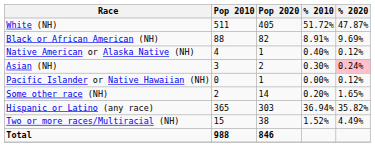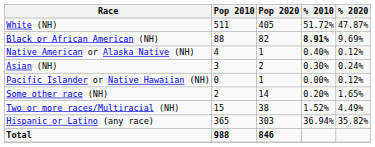 <table class="wikitable">
 <tr>
 <th>Race</th>
 <th>Pop 2010</th>
 <th>Pop 2020</th>
 <th>% 2010</th>
 <th>% 2020</th>
 </tr>
 <tr>
 <td><a href='#'>White</a> (NH)</td>
 <td>511</td>
 <td>405</td>
 <td>51.72%</td>
 <td>47.87%</td>
 </tr>
 <tr>
 <td><a href='#'>Black or African American</a> (NH)</td>
 <td>88</td>
 <td>82</td>
-<td>8.91%</td>
+<td><strong>8.91%</strong></td>
 <td>9.69%</td>
 </tr>
 <tr>
 <td><a href='#'>Native American</a> or <a href='#'>Alaska Native</a> (NH)</td>
 <td>4</td>
 <td>1</td>
 <td>0.40%</td>
 <td>0.12%</td>
 </tr>
 <tr>
 <td><a href='#'>Asian</a> (NH)</td>
 <td>3</td>
 <td>2</td>
 <td>0.30%</td>
-<td style="background: pink;">0.24%</td>
+<td>0.24%</td>
 </tr>
 <tr>
 <td><a href='#'>Pacific Islander</a> or <a href='#'>Native Hawaiian</a> (NH)</td>
 <td>0</td>
 <td>1</td>
 <td>0.00%</td>
 <td>0.12%</td>
 </tr>
 <tr>
 <td><a href='#'>Some other race</a> (NH)</td>
 <td>2</td>
 <td>14</td>
 <td>0.20%</td>
 <td>1.65%</td>
 </tr>
 <tr>
+<td><a href='#'>Two or more races/Multiracial</a> (NH)</td>
+<td>15</td>
+<td>38</td>
+<td>1.52%</td>
+<td>4.49%</td>
+</tr>
+<tr>
 <td><a href='#'>Hispanic or Latino</a> (any race)</td>
 <td>365</td>
 <td>303</td>
 <td>36.94%</td>
 <td>35.82%</td>
-</tr>
-<tr>
-<td><a href='#'>Two or more races/Multiracial</a> (NH)</td>
-<td>15</td>
-<td>38</td>
-<td>1.52%</td>
-<td>4.49%</td>
 </tr>
 <tr>
 <td><strong>Total</strong></td>
 <td><strong>988</strong></td>
 <td><strong>846</strong></td>
 <td></td>
 <td></td>
 </tr>
 <tr>
 </tr>
 </table>
